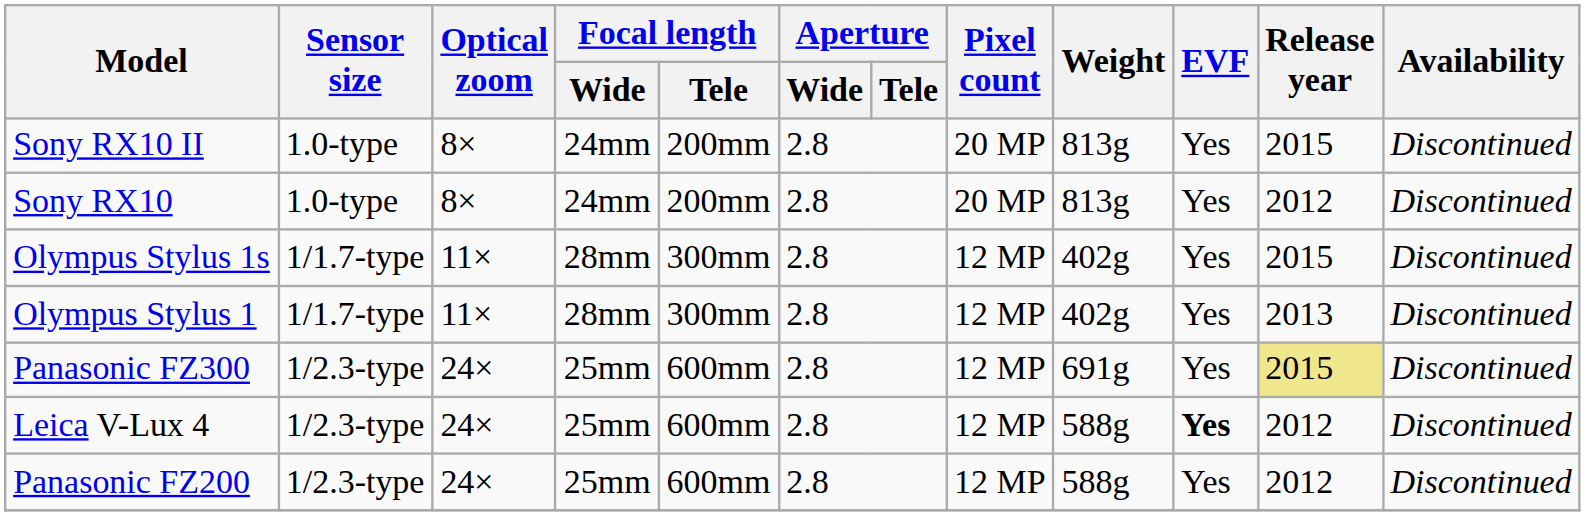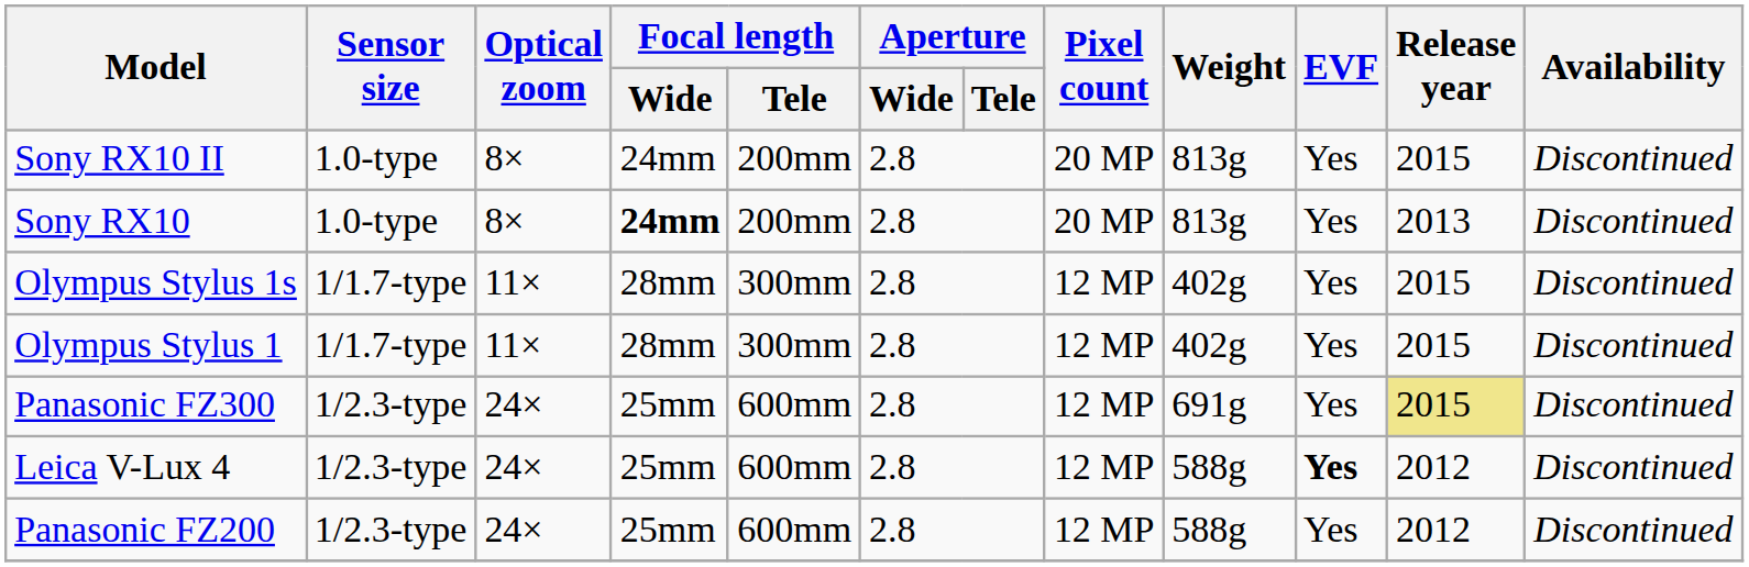 <table class="wikitable sortable col3right col4right col5right col6center col7right col8right" style="font-size:90%;white-space:nowrap">
 <tr>
 <th rowspan=2>Model</th>
 <th rowspan=2><a href='#'>Sensor<br>size</a></th>
 <th rowspan=2><a href='#'>Optical<br>zoom</a></th>
 <th colspan=2><a href='#'>Focal length</a></th>
 <th colspan=2><a href='#'>Aperture</a></th>
 <th rowspan=2><a href='#'>Pixel<br>count</a></th>
 <th rowspan=2>Weight</th>
 <th rowspan=2><a href='#'>EVF</a></th>
 <th rowspan=2>Release<br>year</th>
 <th rowspan=2>Availability</th>
 </tr>
 <tr>
 <th>Wide</th>
 <th>Tele</th>
 <th>Wide</th>
 <th>Tele</th>
 </tr>
 <tr>
 <td><a href='#'>Sony RX10 II</a></td>
 <td>1.0-type</td>
 <td>8×</td>
 <td>24mm</td>
 <td>200mm</td>
 <td colspan=2>2.8</td>
 <td>20 MP</td>
 <td>813g</td>
 <td>Yes</td>
 <td>2015</td>
 <td><em>Discontinued</em></td>
 </tr>
 <tr>
 <td><a href='#'>Sony RX10</a></td>
 <td>1.0-type</td>
 <td>8×</td>
-<td>24mm</td>
+<td><strong>24mm</strong></td>
 <td>200mm</td>
 <td colspan=2>2.8</td>
 <td>20 MP</td>
 <td>813g</td>
 <td>Yes</td>
-<td>2012</td>
+<td>2013</td>
 <td><em>Discontinued</em></td>
 </tr>
 <tr>
 <td><a href='#'>Olympus Stylus 1s</a></td>
 <td>1/1.7-type</td>
 <td>11×</td>
 <td>28mm</td>
 <td>300mm</td>
 <td colspan=2>2.8</td>
 <td>12 MP</td>
 <td>402g</td>
 <td>Yes</td>
 <td>2015</td>
 <td><em>Discontinued</em></td>
 </tr>
 <tr>
 <td><a href='#'>Olympus Stylus 1</a></td>
 <td>1/1.7-type</td>
 <td>11×</td>
 <td>28mm</td>
 <td>300mm</td>
 <td colspan=2>2.8</td>
 <td>12 MP</td>
 <td>402g</td>
 <td>Yes</td>
-<td>2013</td>
+<td>2015</td>
 <td><em>Discontinued</em></td>
 </tr>
 <tr>
 <td><a href='#'>Panasonic FZ300</a></td>
 <td>1/2.3-type</td>
 <td>24×</td>
 <td>25mm</td>
 <td>600mm</td>
 <td colspan=2>2.8</td>
 <td>12 MP</td>
 <td>691g</td>
 <td>Yes</td>
 <td style="background: khaki;">2015</td>
 <td><em>Discontinued</em></td>
 </tr>
 <tr>
 <td><a href='#'>Leica</a> V-Lux 4</td>
 <td>1/2.3-type</td>
 <td>24×</td>
 <td>25mm</td>
 <td>600mm</td>
 <td colspan=2>2.8</td>
 <td>12 MP</td>
 <td>588g</td>
 <td><strong>Yes</strong></td>
 <td>2012</td>
 <td><em>Discontinued</em></td>
 </tr>
 <tr>
 <td><a href='#'>Panasonic FZ200</a></td>
 <td>1/2.3-type</td>
 <td>24×</td>
 <td>25mm</td>
 <td>600mm</td>
 <td colspan=2>2.8</td>
 <td>12 MP</td>
 <td>588g</td>
 <td>Yes</td>
 <td>2012</td>
 <td><em>Discontinued</em></td>
 </tr>
 <tr>
 </tr>
 </table>
